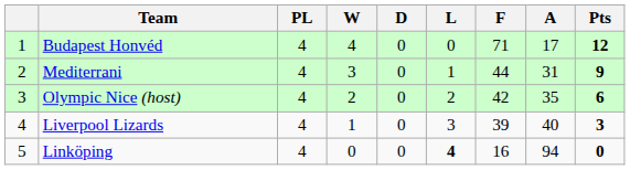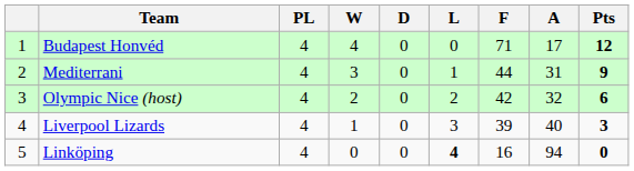 <table class="wikitable" border="1" style="text-align:center">
 <tr>
 <th width=25></th>
 <th width=220>Team</th>
 <th width=40>PL</th>
 <th width=40>W</th>
 <th width=40>D</th>
 <th width=40>L</th>
 <th width=40>F</th>
 <th width=40>A</th>
 <th width=40>Pts</th>
 </tr>
 <tr style="background:#cfc;">
 <td>1</td>
 <td align=left> <a href='#'>Budapest Honvéd</a></td>
 <td>4</td>
 <td>4</td>
 <td>0</td>
 <td>0</td>
 <td>71</td>
 <td>17</td>
 <td><strong>12</strong></td>
 </tr>
 <tr style="background:#cfc;">
 <td>2</td>
 <td align=left> <a href='#'>Mediterrani</a></td>
 <td>4</td>
 <td>3</td>
 <td>0</td>
 <td>1</td>
 <td>44</td>
 <td>31</td>
 <td><strong>9</strong></td>
 </tr>
 <tr style="background:#cfc;">
 <td>3</td>
 <td align=left> <a href='#'>Olympic Nice</a> <em>(host)</em></td>
 <td>4</td>
 <td>2</td>
 <td>0</td>
 <td>2</td>
 <td>42</td>
-<td>35</td>
+<td>32</td>
 <td><strong>6</strong></td>
 </tr>
 <tr>
 <td>4</td>
 <td align=left> <a href='#'>Liverpool Lizards</a></td>
 <td>4</td>
 <td>1</td>
 <td>0</td>
 <td>3</td>
 <td>39</td>
 <td>40</td>
 <td><strong>3</strong></td>
 </tr>
 <tr>
 <td>5</td>
 <td align=left> <a href='#'>Linköping</a></td>
 <td>4</td>
 <td>0</td>
 <td>0</td>
 <td><strong>4</strong></td>
 <td>16</td>
 <td>94</td>
 <td><strong>0</strong></td>
 </tr>
 </table>
